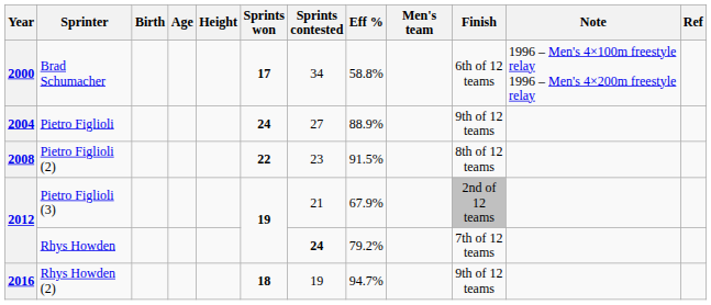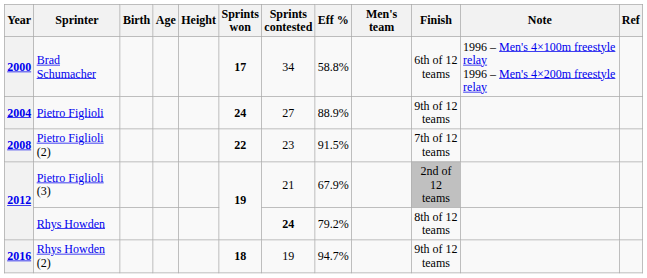 <table class="wikitable sortable sticky-header" style="text-align: center; font-size: 100%; margin-left: 1em;">
 <tr>
 <th scope="col">Year</th>
 <th scope="col">Sprinter</th>
 <th scope="col">Birth</th>
 <th scope="col">Age</th>
 <th scope="col">Height</th>
 <th scope="col">Sprints<br>won</th>
 <th scope="col">Sprints<br>contested</th>
 <th scope="col">Eff %</th>
 <th scope="col">Men's team</th>
 <th scope="col">Finish</th>
 <th scope="col">Note</th>
 <th scope="col" class="unsortable">Ref</th>
 </tr>
 <tr>
 <th scope="row"><a href='#'>2000</a></th>
 <td style="text-align: left;" data-sort-value="Schumacher, Brad"><a href='#'>Brad Schumacher</a></td>
 <td></td>
 <td></td>
 <td></td>
 <td><strong>17</strong></td>
 <td>34</td>
 <td>58.8%</td>
 <td style="text-align: left;"></td>
 <td>6th of 12<br>teams</td>
 <td style="text-align: left;">1996 – <a href='#'>Men's 4×100m freestyle relay</a> <br>1996 – <a href='#'>Men's 4×200m freestyle relay</a> </td>
 <td></td>
 </tr>
 <tr>
 <th scope="row"><a href='#'>2004</a></th>
 <td style="text-align: left;" data-sort-value="Figlioli, Pietro"><a href='#'>Pietro Figlioli</a></td>
 <td></td>
 <td></td>
 <td></td>
 <td><strong>24</strong></td>
 <td>27</td>
 <td>88.9%</td>
 <td style="text-align: left;"></td>
 <td>9th of 12<br>teams</td>
 <td style="text-align: left;"></td>
 <td></td>
 </tr>
 <tr>
 <th scope="row"><a href='#'>2008</a></th>
 <td style="text-align: left;" data-sort-value="Figlioli, Pietro"><a href='#'>Pietro Figlioli</a> (2)</td>
 <td></td>
 <td></td>
 <td></td>
 <td><strong>22</strong></td>
 <td>23</td>
 <td>91.5%</td>
 <td style="text-align: left;"></td>
-<td>8th of 12<br>teams</td>
+<td>7th of 12<br>teams</td>
 <td style="text-align: left;"></td>
 <td></td>
 </tr>
 <tr>
 <th scope="rowgroup" rowspan="2"><a href='#'>2012</a></th>
 <td style="text-align: left;" data-sort-value="Figlioli, Pietro"><a href='#'>Pietro Figlioli</a> (3)</td>
 <td></td>
 <td></td>
 <td></td>
 <td rowspan="2"><strong>19</strong></td>
 <td>21</td>
 <td>67.9%</td>
 <td style="text-align: left;"></td>
 <td style="background-color: silver;">2nd of 12<br>teams</td>
 <td style="text-align: left;"></td>
 <td></td>
 </tr>
 <tr>
 <td style="text-align: left;" data-sort-value="Howden, Rhys"><a href='#'>Rhys Howden</a></td>
 <td></td>
 <td></td>
 <td></td>
 <td><strong>24</strong></td>
 <td>79.2%</td>
 <td style="text-align: left;"></td>
-<td>7th of 12<br>teams</td>
+<td>8th of 12<br>teams</td>
 <td style="text-align: left;"></td>
 <td></td>
 </tr>
 <tr>
 <th scope="row"><a href='#'>2016</a></th>
 <td style="text-align: left;" data-sort-value="Howden, Rhys"><a href='#'>Rhys Howden</a> (2)</td>
 <td></td>
 <td></td>
 <td></td>
 <td><strong>18</strong></td>
 <td>19</td>
 <td>94.7%</td>
 <td style="text-align: left;"></td>
 <td>9th of 12<br>teams</td>
 <td style="text-align: left;"></td>
 <td></td>
 </tr>
 </table>
